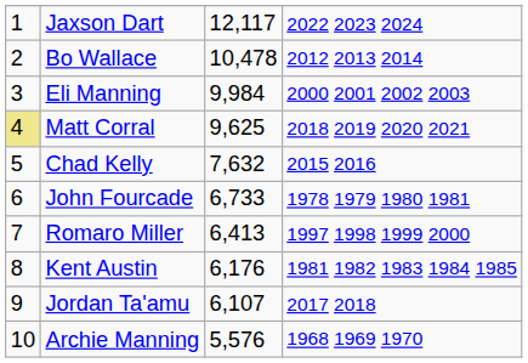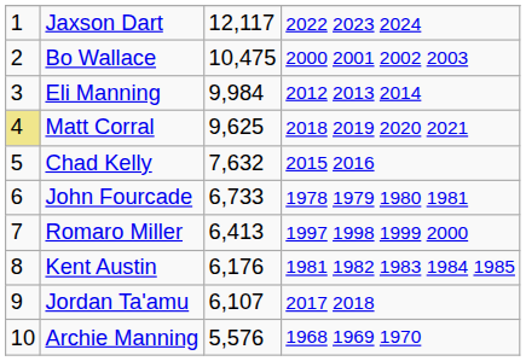 <table class="wikitable">
 <tr>
 </tr>
 <tr>
 <td>1</td>
 <td><a href='#'>Jaxson Dart</a></td>
 <td><abbr>12,117</abbr></td>
 <td style="font-size:85%;"><a href='#'>2022</a> <a href='#'>2023</a> <a href='#'>2024</a></td>
 </tr>
 <tr>
 <td>2</td>
 <td><a href='#'>Bo Wallace</a></td>
-<td><abbr>10,478</abbr></td>
-<td style="font-size:85%;"><a href='#'>2012</a> <a href='#'>2013</a> <a href='#'>2014</a></td>
+<td><abbr>10,475</abbr></td>
+<td style="font-size:85%;"><a href='#'>2000</a> <a href='#'>2001</a> <a href='#'>2002</a> <a href='#'>2003</a></td>
 </tr>
 <tr>
 <td>3</td>
 <td><a href='#'>Eli Manning</a></td>
 <td><abbr>9,984</abbr></td>
-<td style="font-size:85%;"><a href='#'>2000</a> <a href='#'>2001</a> <a href='#'>2002</a> <a href='#'>2003</a></td>
+<td style="font-size:85%;"><a href='#'>2012</a> <a href='#'>2013</a> <a href='#'>2014</a></td>
 </tr>
 <tr>
 <td style="background: khaki;">4</td>
 <td><a href='#'>Matt Corral</a></td>
 <td><abbr>9,625</abbr></td>
 <td style="font-size:85%;"><a href='#'>2018</a> <a href='#'>2019</a> <a href='#'>2020</a> <a href='#'>2021</a></td>
 </tr>
 <tr>
 <td>5</td>
 <td><a href='#'>Chad Kelly</a></td>
 <td><abbr>7,632</abbr></td>
 <td style="font-size:85%;"><a href='#'>2015</a> <a href='#'>2016</a></td>
 </tr>
 <tr>
 <td>6</td>
 <td><a href='#'>John Fourcade</a></td>
 <td><abbr>6,733</abbr></td>
 <td style="font-size:85%;"><a href='#'>1978</a> <a href='#'>1979</a> <a href='#'>1980</a> <a href='#'>1981</a></td>
 </tr>
 <tr>
 <td>7</td>
 <td><a href='#'>Romaro Miller</a></td>
 <td><abbr>6,413</abbr></td>
 <td style="font-size:85%;"><a href='#'>1997</a> <a href='#'>1998</a> <a href='#'>1999</a> <a href='#'>2000</a></td>
 </tr>
 <tr>
 <td>8</td>
 <td><a href='#'>Kent Austin</a></td>
 <td><abbr>6,176</abbr></td>
 <td style="font-size:85%;"><a href='#'>1981</a> <a href='#'>1982</a> <a href='#'>1983</a> <a href='#'>1984</a> <a href='#'>1985</a></td>
 </tr>
 <tr>
 <td>9</td>
 <td><a href='#'>Jordan Ta'amu</a></td>
 <td><abbr>6,107</abbr></td>
 <td style="font-size:85%;"><a href='#'>2017</a> <a href='#'>2018</a></td>
 </tr>
 <tr>
 <td>10</td>
 <td><a href='#'>Archie Manning</a></td>
 <td><abbr>5,576</abbr></td>
 <td style="font-size:85%;"><a href='#'>1968</a> <a href='#'>1969</a> <a href='#'>1970</a></td>
 </tr>
 </table>
